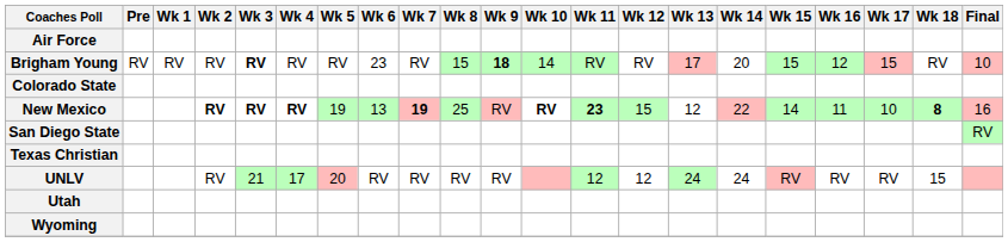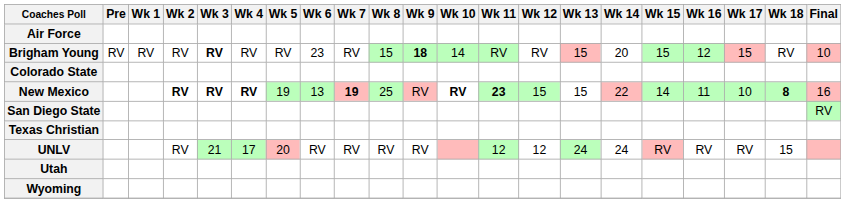 <table class="wikitable" style="white-space:nowrap;font-size:90%;">
 <tr>
 <th><small>Coaches Poll</small></th>
 <th>Pre</th>
 <th>Wk 1</th>
 <th>Wk 2</th>
 <th>Wk 3</th>
 <th>Wk 4</th>
 <th>Wk 5</th>
 <th>Wk 6</th>
 <th>Wk 7</th>
 <th>Wk 8</th>
 <th>Wk 9</th>
 <th>Wk 10</th>
 <th>Wk 11</th>
 <th>Wk 12</th>
 <th>Wk 13</th>
 <th>Wk 14</th>
 <th>Wk 15</th>
 <th>Wk 16</th>
 <th>Wk 17</th>
 <th>Wk 18</th>
 <th>Final</th>
 </tr>
 <tr style="text-align:center;">
 <th align="left">Air Force</th>
 <td style="background:#FFFFFF;"></td>
 <td style="background:#FFFFFF;"></td>
 <td style="background:#FFFFFF;"></td>
 <td style="background:#FFFFFF;"></td>
 <td style="background:#FFFFFF;"></td>
 <td style="background:#FFFFFF;"></td>
 <td style="background:#FFFFFF;"></td>
 <td style="background:#FFFFFF;"></td>
 <td style="background:#FFFFFF;"></td>
 <td style="background:#FFFFFF;"></td>
 <td style="background:#FFFFFF;"></td>
 <td style="background:#FFFFFF;"></td>
 <td style="background:#FFFFFF;"></td>
 <td style="background:#FFFFFF;"></td>
 <td style="background:#FFFFFF;"></td>
 <td style="background:#FFFFFF;"></td>
 <td style="background:#FFFFFF;"></td>
 <td style="background:#FFFFFF;"></td>
 <td style="background:#FFFFFF;"></td>
 <td style="background:#FFFFFF;"></td>
 </tr>
 <tr style="text-align:center;">
 <th>Brigham Young</th>
 <td style="background:#FFFFFF;">RV</td>
 <td style="background:#FFFFFF;">RV</td>
 <td style="background:#FFFFFF;">RV</td>
 <td style="background:#FFFFFF;"><strong>RV</strong></td>
 <td style="background:#FFFFFF;">RV</td>
 <td style="background:#FFFFFF;">RV</td>
 <td style="background:#FFFFFF;">23</td>
 <td style="background:#FFFFFF;">RV</td>
 <td style="background:#BBFFBB;">15</td>
 <td style="background:#BBFFBB;"><strong>18</strong></td>
 <td style="background:#BBFFBB;">14</td>
 <td style="background:#BBFFBB;">RV</td>
 <td style="background:#FFFFFF;">RV</td>
-<td style="background:#FFBBBB;">17</td>
+<td style="background:#FFBBBB;">15</td>
 <td style="background:#FFFFFF;">20</td>
 <td style="background:#BBFFBB;">15</td>
 <td style="background:#BBFFBB;">12</td>
 <td style="background:#FFBBBB;">15</td>
 <td style="background:#FFFFFF;">RV</td>
 <td style="background:#FFBBBB;">10</td>
 </tr>
 <tr style="text-align:center;">
 <th>Colorado State</th>
 <td style="background:#FFFFFF;"></td>
 <td style="background:#FFFFFF;"></td>
 <td style="background:#FFFFFF;"></td>
 <td style="background:#FFFFFF;"></td>
 <td style="background:#FFFFFF;"></td>
 <td style="background:#FFFFFF;"></td>
 <td style="background:#FFFFFF;"></td>
 <td style="background:#FFFFFF;"></td>
 <td style="background:#FFFFFF;"></td>
 <td style="background:#FFFFFF;"></td>
 <td style="background:#FFFFFF;"></td>
 <td style="background:#FFFFFF;"></td>
 <td style="background:#FFFFFF;"></td>
 <td style="background:#FFFFFF;"></td>
 <td style="background:#FFFFFF;"></td>
 <td style="background:#FFFFFF;"></td>
 <td style="background:#FFFFFF;"></td>
 <td style="background:#FFFFFF;"></td>
 <td style="background:#FFFFFF;"></td>
 <td style="background:#FFFFFF;"></td>
 </tr>
 <tr style="text-align:center;">
 <th>New Mexico</th>
 <td style="background:#FFFFFF;"></td>
 <td style="background:#FFFFFF;"></td>
 <td style="background:#FFFFFF;"><strong>RV</strong></td>
 <td style="background:#FFFFFF;"><strong>RV</strong></td>
 <td style="background:#FFFFFF;"><strong>RV</strong></td>
 <td style="background:#BBFFBB;">19</td>
 <td style="background:#BBFFBB;">13</td>
 <td style="background:#FFBBBB;"><strong>19</strong></td>
 <td style="background:#BBFFBB;">25</td>
 <td style="background:#FFBBBB;">RV</td>
 <td style="background:#FFFFFF;"><strong>RV</strong></td>
 <td style="background:#BBFFBB;"><strong>23</strong></td>
 <td style="background:#BBFFBB;">15</td>
-<td style="background:#FFFFFF;">12</td>
+<td style="background:#FFFFFF;">15</td>
 <td style="background:#FFBBBB;">22</td>
 <td style="background:#BBFFBB;">14</td>
 <td style="background:#BBFFBB;">11</td>
 <td style="background:#BBFFBB;">10</td>
 <td style="background:#BBFFBB;"><strong>8</strong></td>
 <td style="background:#FFBBBB;">16</td>
 </tr>
 <tr style="text-align:center;">
 <th>San Diego State</th>
 <td style="background:#FFFFFF;"></td>
 <td style="background:#FFFFFF;"></td>
 <td style="background:#FFFFFF;"></td>
 <td style="background:#FFFFFF;"></td>
 <td style="background:#FFFFFF;"></td>
 <td style="background:#FFFFFF;"></td>
 <td style="background:#FFFFFF;"></td>
 <td style="background:#FFFFFF;"></td>
 <td style="background:#FFFFFF;"></td>
 <td style="background:#FFFFFF;"></td>
 <td style="background:#FFFFFF;"></td>
 <td style="background:#FFFFFF;"></td>
 <td style="background:#FFFFFF;"></td>
 <td style="background:#FFFFFF;"></td>
 <td style="background:#FFFFFF;"></td>
 <td style="background:#FFFFFF;"></td>
 <td style="background:#FFFFFF;"></td>
 <td style="background:#FFFFFF;"></td>
 <td style="background:#FFFFFF;"></td>
 <td style="background:#BBFFBB;">RV</td>
 </tr>
 <tr style="text-align:center;">
 <th>Texas Christian</th>
 <td style="background:#FFFFFF;"></td>
 <td style="background:#FFFFFF;"></td>
 <td style="background:#FFFFFF;"></td>
 <td style="background:#FFFFFF;"></td>
 <td style="background:#FFFFFF;"></td>
 <td style="background:#FFFFFF;"></td>
 <td style="background:#FFFFFF;"></td>
 <td style="background:#FFFFFF;"></td>
 <td style="background:#FFFFFF;"></td>
 <td style="background:#FFFFFF;"></td>
 <td style="background:#FFFFFF;"></td>
 <td style="background:#FFFFFF;"></td>
 <td style="background:#FFFFFF;"></td>
 <td style="background:#FFFFFF;"></td>
 <td style="background:#FFFFFF;"></td>
 <td style="background:#FFFFFF;"></td>
 <td style="background:#FFFFFF;"></td>
 <td style="background:#FFFFFF;"></td>
 <td style="background:#FFFFFF;"></td>
 <td style="background:#FFFFFF;"></td>
 </tr>
 <tr style="text-align:center;">
 <th>UNLV</th>
 <td style="background:#FFFFFF;"></td>
 <td style="background:#FFFFFF;"></td>
 <td style="background:#FFFFFF;">RV</td>
 <td style="background:#BBFFBB;">21</td>
 <td style="background:#BBFFBB;">17</td>
 <td style="background:#FFBBBB;">20</td>
 <td style="background:#FFFFFF;">RV</td>
 <td style="background:#FFFFFF;">RV</td>
 <td style="background:#FFFFFF;">RV</td>
 <td style="background:#FFFFFF;">RV</td>
 <td style="background:#FFBBBB;"></td>
 <td style="background:#BBFFBB;">12</td>
 <td style="background:#FFFFFF;">12</td>
 <td style="background:#BBFFBB;">24</td>
 <td style="background:#FFFFFF;">24</td>
 <td style="background:#FFBBBB;">RV</td>
 <td style="background:#FFFFFF;">RV</td>
 <td style="background:#FFFFFF;">RV</td>
 <td style="background:#FFFFFF;">15</td>
 <td style="background:#FFBBBB;"></td>
 </tr>
 <tr style="text-align:center;">
 <th>Utah</th>
 <td style="background:#FFFFFF;"></td>
 <td style="background:#FFFFFF;"></td>
 <td style="background:#FFFFFF;"></td>
 <td style="background:#FFFFFF;"></td>
 <td style="background:#FFFFFF;"></td>
 <td style="background:#FFFFFF;"></td>
 <td style="background:#FFFFFF;"></td>
 <td style="background:#FFFFFF;"></td>
 <td style="background:#FFFFFF;"></td>
 <td style="background:#FFFFFF;"></td>
 <td style="background:#FFFFFF;"></td>
 <td style="background:#FFFFFF;"></td>
 <td style="background:#FFFFFF;"></td>
 <td style="background:#FFFFFF;"></td>
 <td style="background:#FFFFFF;"></td>
 <td style="background:#FFFFFF;"></td>
 <td style="background:#FFFFFF;"></td>
 <td style="background:#FFFFFF;"></td>
 <td style="background:#FFFFFF;"></td>
 <td style="background:#FFFFFF;"></td>
 </tr>
 <tr style="text-align:center;">
 <th>Wyoming</th>
 <td style="background:#FFFFFF;"></td>
 <td style="background:#FFFFFF;"></td>
 <td style="background:#FFFFFF;"></td>
 <td style="background:#FFFFFF;"></td>
 <td style="background:#FFFFFF;"></td>
 <td style="background:#FFFFFF;"></td>
 <td style="background:#FFFFFF;"></td>
 <td style="background:#FFFFFF;"></td>
 <td style="background:#FFFFFF;"></td>
 <td style="background:#FFFFFF;"></td>
 <td style="background:#FFFFFF;"></td>
 <td style="background:#FFFFFF;"></td>
 <td style="background:#FFFFFF;"></td>
 <td style="background:#FFFFFF;"></td>
 <td style="background:#FFFFFF;"></td>
 <td style="background:#FFFFFF;"></td>
 <td style="background:#FFFFFF;"></td>
 <td style="background:#FFFFFF;"></td>
 <td style="background:#FFFFFF;"></td>
 <td style="background:#FFFFFF;"></td>
 </tr>
 <tr style="text-align:center;">
 </tr>
 </table>
